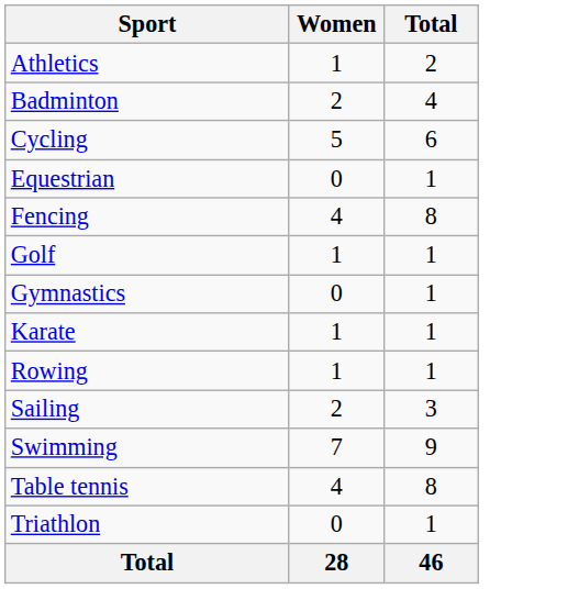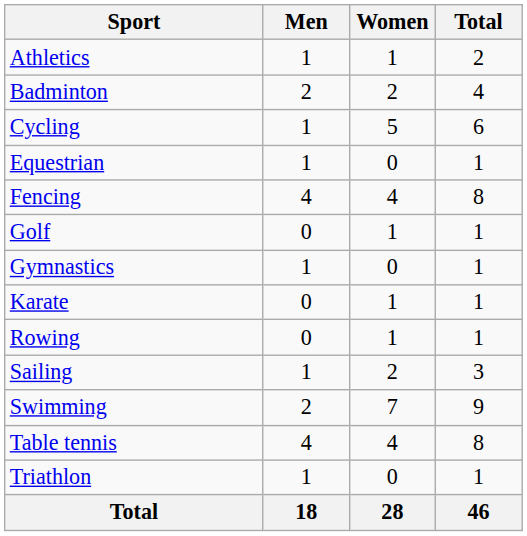 <table class="wikitable sortable" style="text-align:center;">
 <tr>
 <th width=180>Sport</th>
+<th width=55>Men</th>
 <th width=55>Women</th>
 <th width=55>Total</th>
 </tr>
 <tr>
 <td align=left><a href='#'>Athletics</a></td>
 <td>1</td>
+<td>1</td>
 <td>2</td>
 </tr>
 <tr>
 <td align=left><a href='#'>Badminton</a></td>
 <td>2</td>
+<td>2</td>
 <td>4</td>
 </tr>
 <tr>
 <td align=left><a href='#'>Cycling</a></td>
+<td>1</td>
 <td>5</td>
 <td>6</td>
 </tr>
 <tr>
 <td align=left><a href='#'>Equestrian</a></td>
+<td>1</td>
 <td>0</td>
 <td>1</td>
 </tr>
 <tr>
 <td align=left><a href='#'>Fencing</a></td>
 <td>4</td>
+<td>4</td>
 <td>8</td>
 </tr>
 <tr>
 <td align=left><a href='#'>Golf</a></td>
+<td>0</td>
 <td>1</td>
 <td>1</td>
 </tr>
 <tr>
 <td align=left><a href='#'>Gymnastics</a></td>
+<td>1</td>
 <td>0</td>
 <td>1</td>
 </tr>
 <tr>
 <td align=left><a href='#'>Karate</a></td>
+<td>0</td>
 <td>1</td>
 <td>1</td>
 </tr>
 <tr>
 <td align=left><a href='#'>Rowing</a></td>
+<td>0</td>
 <td>1</td>
 <td>1</td>
 </tr>
 <tr>
 <td align=left><a href='#'>Sailing</a></td>
+<td>1</td>
 <td>2</td>
 <td>3</td>
 </tr>
 <tr>
 <td align=left><a href='#'>Swimming</a></td>
+<td>2</td>
 <td>7</td>
 <td>9</td>
 </tr>
 <tr>
 <td align=left><a href='#'>Table tennis</a></td>
 <td>4</td>
+<td>4</td>
 <td>8</td>
 </tr>
 <tr>
 <td align=left><a href='#'>Triathlon</a></td>
+<td>1</td>
 <td>0</td>
 <td>1</td>
 </tr>
 <tr>
 <th>Total</th>
+<th>18</th>
 <th>28</th>
 <th>46</th>
 </tr>
 </table>
